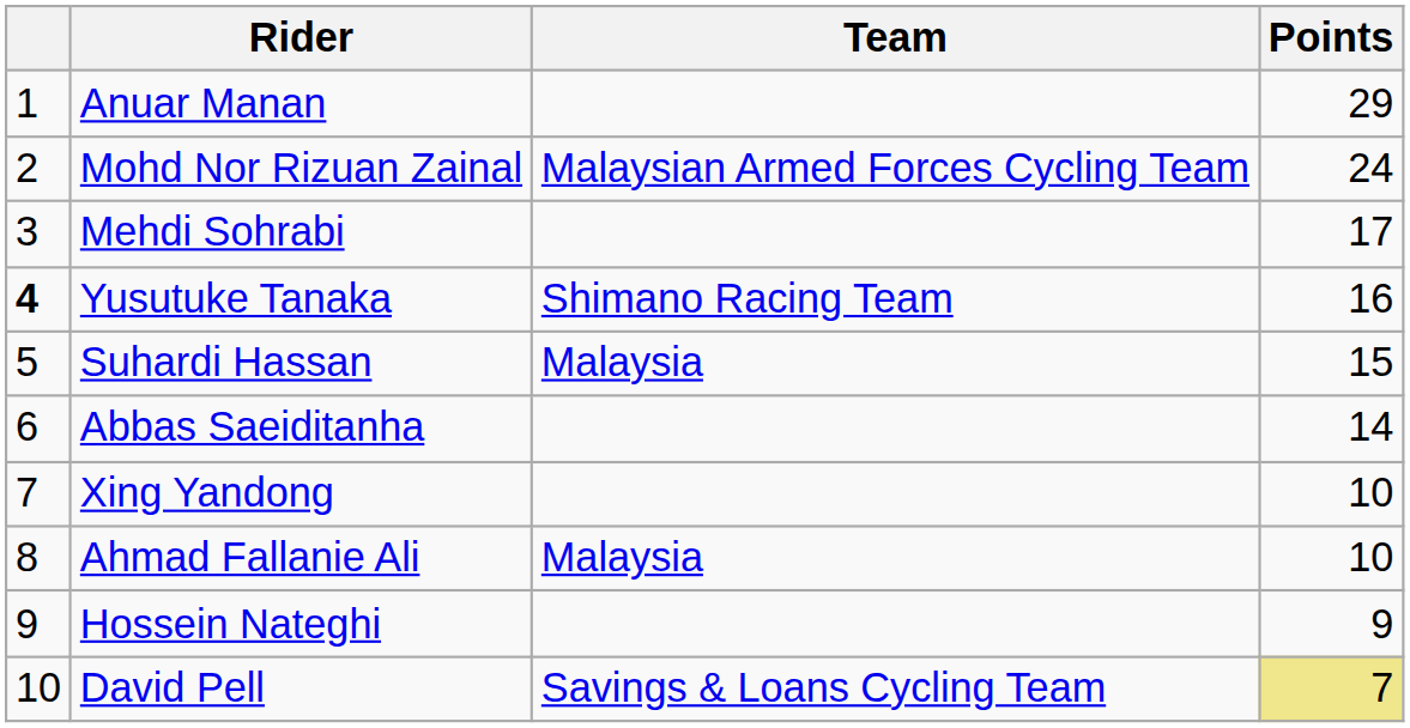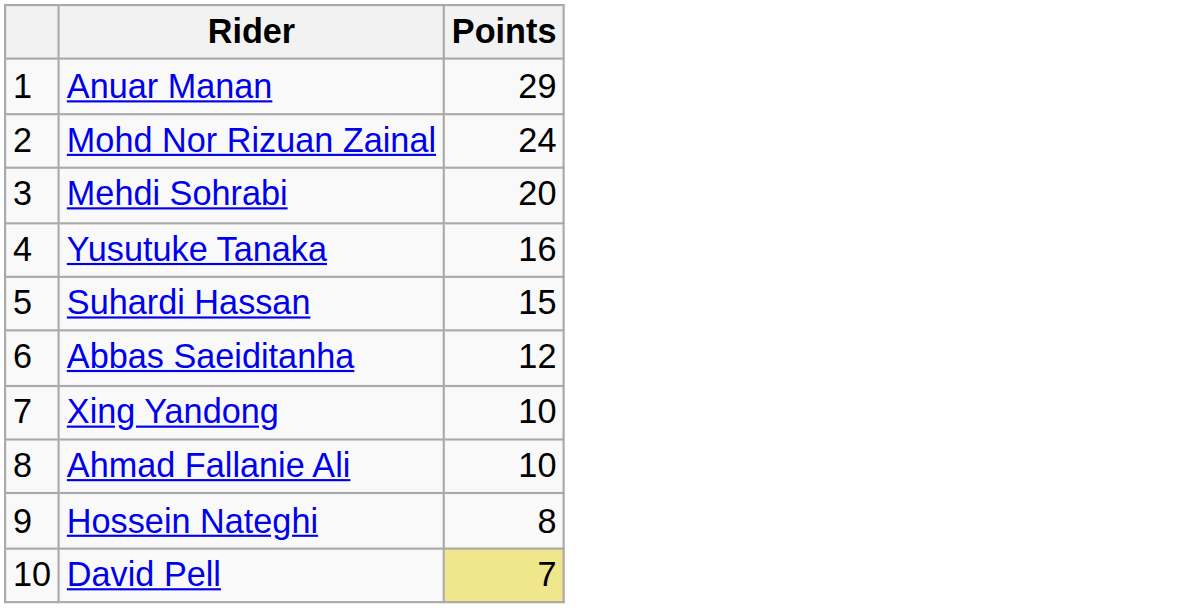 <table class=wikitable>
 <tr>
 <th></th>
 <th>Rider</th>
-<th>Team</th>
 <th>Points</th>
 </tr>
 <tr>
 <td>1</td>
 <td> <a href='#'>Anuar Manan</a> </td>
-<td></td>
 <td align=right>29</td>
 </tr>
 <tr>
 <td>2</td>
 <td> <a href='#'>Mohd Nor Rizuan Zainal</a></td>
-<td><a href='#'>Malaysian Armed Forces Cycling Team</a></td>
 <td align=right>24</td>
 </tr>
 <tr>
 <td>3</td>
 <td> <a href='#'>Mehdi Sohrabi</a></td>
-<td></td>
-<td align=right>17</td>
+<td align=right>20</td>
 </tr>
 <tr>
-<td><strong>4</strong></td>
+<td>4</td>
 <td> <a href='#'>Yusutuke Tanaka</a></td>
-<td><a href='#'>Shimano Racing Team</a></td>
 <td align=right>16</td>
 </tr>
 <tr>
 <td>5</td>
 <td> <a href='#'>Suhardi Hassan</a></td>
-<td><a href='#'>Malaysia</a></td>
 <td align=right>15</td>
 </tr>
 <tr>
 <td>6</td>
 <td> <a href='#'>Abbas Saeiditanha</a></td>
-<td></td>
-<td align=right>14</td>
+<td align=right>12</td>
 </tr>
 <tr>
 <td>7</td>
 <td> <a href='#'>Xing Yandong</a></td>
-<td></td>
 <td align=right>10</td>
 </tr>
 <tr>
 <td>8</td>
 <td> <a href='#'>Ahmad Fallanie Ali</a></td>
-<td><a href='#'>Malaysia</a></td>
 <td align=right>10</td>
 </tr>
 <tr>
 <td>9</td>
 <td> <a href='#'>Hossein Nateghi</a></td>
-<td></td>
-<td align=right>9</td>
+<td align=right>8</td>
 </tr>
 <tr>
 <td>10</td>
 <td> <a href='#'>David Pell</a></td>
-<td><a href='#'>Savings & Loans Cycling Team</a></td>
 <td align=right style="background: khaki;">7</td>
 </tr>
 </table>
